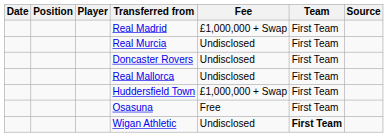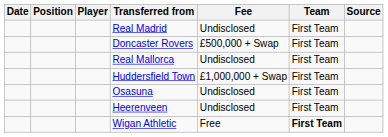 <table class="wikitable sortable">
 <tr>
 <th>Date</th>
 <th>Position</th>
 <th>Player</th>
 <th>Transferred from</th>
 <th>Fee</th>
 <th>Team</th>
 <th>Source</th>
 </tr>
 <tr>
 <td></td>
 <td></td>
 <td></td>
 <td> <a href='#'>Real Madrid</a></td>
-<td>£1,000,000 + Swap</td>
-<td>First Team</td>
-<td></td>
-</tr>
-<tr>
-<td></td>
-<td></td>
-<td></td>
-<td> <a href='#'>Real Murcia</a></td>
 <td>Undisclosed</td>
 <td>First Team</td>
 <td></td>
 </tr>
 <tr>
 <td></td>
 <td></td>
 <td></td>
 <td> <a href='#'>Doncaster Rovers</a></td>
-<td>Undisclosed</td>
+<td>£500,000 + Swap</td>
 <td>First Team</td>
 <td></td>
 </tr>
 <tr>
 <td></td>
 <td></td>
 <td></td>
 <td> <a href='#'>Real Mallorca</a></td>
 <td>Undisclosed</td>
 <td>First Team</td>
 <td></td>
 </tr>
 <tr>
 <td></td>
 <td></td>
 <td></td>
 <td> <a href='#'>Huddersfield Town</a></td>
 <td>£1,000,000 + Swap</td>
 <td>First Team</td>
 <td></td>
 </tr>
 <tr>
 <td></td>
 <td></td>
 <td></td>
 <td> <a href='#'>Osasuna</a></td>
-<td>Free</td>
+<td>Undisclosed</td>
+<td>First Team</td>
+<td></td>
+</tr>
+<tr>
+<td></td>
+<td></td>
+<td></td>
+<td> <a href='#'>Heerenveen</a></td>
+<td>Undisclosed</td>
 <td>First Team</td>
 <td></td>
 </tr>
 <tr>
 <td></td>
 <td></td>
 <td></td>
 <td> <a href='#'>Wigan Athletic</a></td>
-<td>Undisclosed</td>
+<td>Free</td>
 <td><strong>First Team</strong></td>
 <td></td>
 </tr>
 </table>
